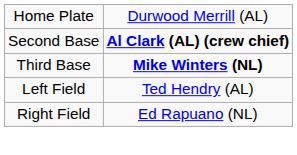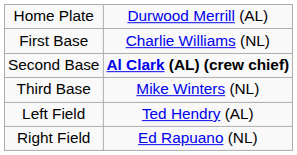 <table class="wikitable" style="font-size: 100%; text-align:center;">
 <tr>
 <td>Home Plate</td>
 <td><a href='#'>Durwood Merrill</a> (AL)</td>
+</tr>
+<tr>
+<td>First Base</td>
+<td><a href='#'>Charlie Williams</a> (NL)</td>
 </tr>
 <tr>
 <td>Second Base</td>
 <td><strong><a href='#'>Al Clark</a> (AL) (crew chief)</strong></td>
 </tr>
 <tr>
 <td>Third Base</td>
-<td><strong><a href='#'>Mike Winters</a> (NL)</strong></td>
+<td><a href='#'>Mike Winters</a> (NL)</td>
 </tr>
 <tr>
 <td>Left Field</td>
 <td><a href='#'>Ted Hendry</a> (AL)</td>
 </tr>
 <tr>
 <td>Right Field</td>
 <td><a href='#'>Ed Rapuano</a> (NL)</td>
 </tr>
 </table>
